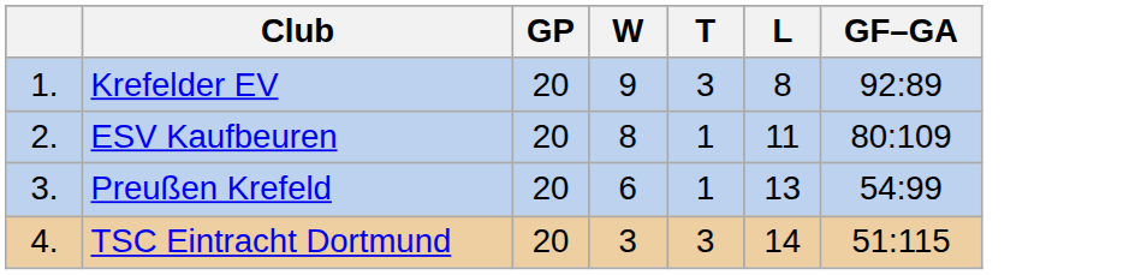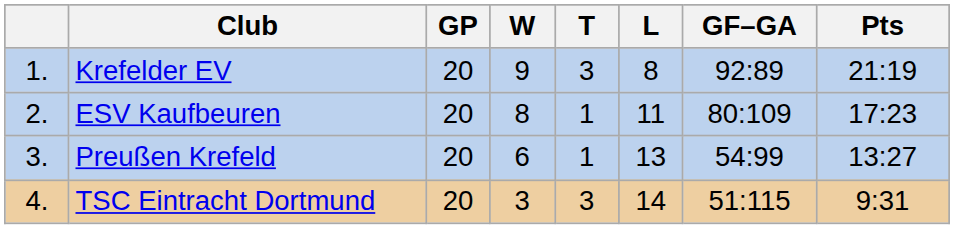 <table class="wikitable">
 <tr>
 <th width="30"></th>
 <th width="200">Club</th>
 <th width="30">GP</th>
 <th width="30">W</th>
 <th width="30">T</th>
 <th width="30">L</th>
 <th width="70">GF–GA</th>
+<th width="70">Pts</th>
 </tr>
 <tr bgcolor="#BCD2EE" align="center">
 <td>1.</td>
 <td align="left"><a href='#'>Krefelder EV</a></td>
 <td>20</td>
 <td>9</td>
 <td>3</td>
 <td>8</td>
 <td>92:89</td>
+<td>21:19</td>
 </tr>
 <tr bgcolor=#BCD2EE align="center">
 <td>2.</td>
 <td align="left"><a href='#'>ESV Kaufbeuren</a></td>
 <td>20</td>
 <td>8</td>
 <td>1</td>
 <td>11</td>
 <td>80:109</td>
+<td>17:23</td>
 </tr>
 <tr bgcolor=#BCD2EE align="center">
 <td>3.</td>
 <td align="left"><a href='#'>Preußen Krefeld</a></td>
 <td>20</td>
 <td>6</td>
 <td>1</td>
 <td>13</td>
 <td>54:99</td>
+<td>13:27</td>
 </tr>
 <tr bgcolor=#EECFA1 align="center">
 <td>4.</td>
 <td align="left"><a href='#'>TSC Eintracht Dortmund</a></td>
 <td>20</td>
 <td>3</td>
 <td>3</td>
 <td>14</td>
 <td>51:115</td>
+<td>9:31</td>
 </tr>
 </table>
